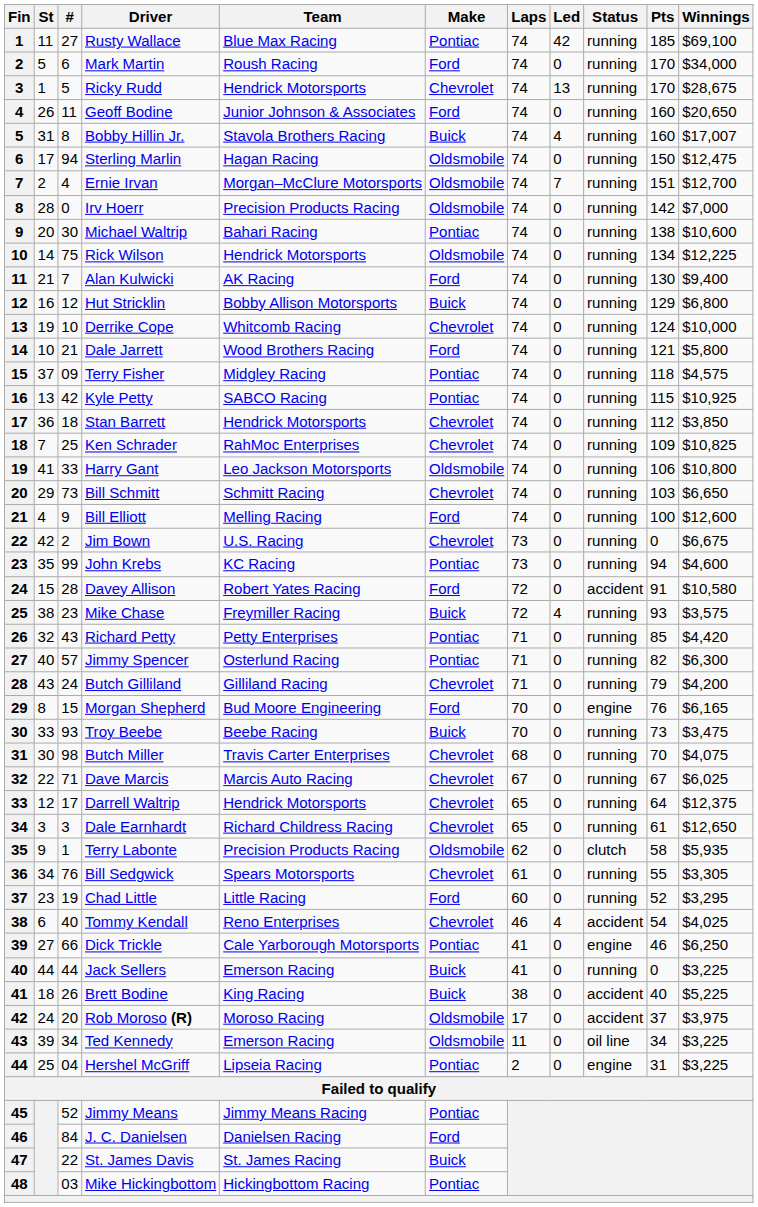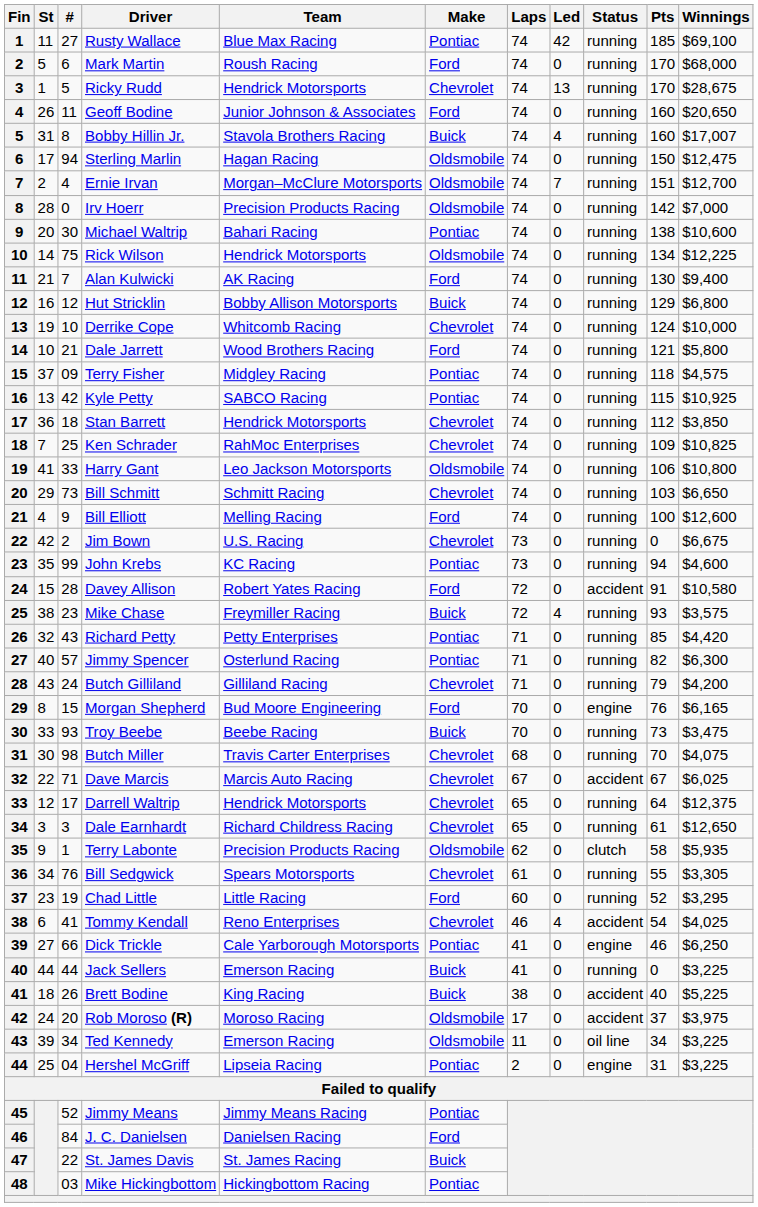 <table class="wikitable" style="font-size:95%">
 <tr>
 <th>Fin</th>
 <th>St</th>
 <th>#</th>
 <th>Driver</th>
 <th>Team</th>
 <th>Make</th>
 <th>Laps</th>
 <th>Led</th>
 <th>Status</th>
 <th>Pts</th>
 <th>Winnings</th>
 </tr>
 <tr>
 <th>1</th>
 <td>11</td>
 <td>27</td>
 <td><a href='#'>Rusty Wallace</a></td>
 <td><a href='#'>Blue Max Racing</a></td>
 <td><a href='#'>Pontiac</a></td>
 <td>74</td>
 <td>42</td>
 <td>running</td>
 <td>185</td>
 <td>$69,100</td>
 </tr>
 <tr>
 <th>2</th>
 <td>5</td>
 <td>6</td>
 <td><a href='#'>Mark Martin</a></td>
 <td><a href='#'>Roush Racing</a></td>
 <td><a href='#'>Ford</a></td>
 <td>74</td>
 <td>0</td>
 <td>running</td>
 <td>170</td>
-<td>$34,000</td>
+<td>$68,000</td>
 </tr>
 <tr>
 <th>3</th>
 <td>1</td>
 <td>5</td>
 <td><a href='#'>Ricky Rudd</a></td>
 <td><a href='#'>Hendrick Motorsports</a></td>
 <td><a href='#'>Chevrolet</a></td>
 <td>74</td>
 <td>13</td>
 <td>running</td>
 <td>170</td>
 <td>$28,675</td>
 </tr>
 <tr>
 <th>4</th>
 <td>26</td>
 <td>11</td>
 <td><a href='#'>Geoff Bodine</a></td>
 <td><a href='#'>Junior Johnson & Associates</a></td>
 <td><a href='#'>Ford</a></td>
 <td>74</td>
 <td>0</td>
 <td>running</td>
 <td>160</td>
 <td>$20,650</td>
 </tr>
 <tr>
 <th>5</th>
 <td>31</td>
 <td>8</td>
 <td><a href='#'>Bobby Hillin Jr.</a></td>
 <td><a href='#'>Stavola Brothers Racing</a></td>
 <td><a href='#'>Buick</a></td>
 <td>74</td>
 <td>4</td>
 <td>running</td>
 <td>160</td>
 <td>$17,007</td>
 </tr>
 <tr>
 <th>6</th>
 <td>17</td>
 <td>94</td>
 <td><a href='#'>Sterling Marlin</a></td>
 <td><a href='#'>Hagan Racing</a></td>
 <td><a href='#'>Oldsmobile</a></td>
 <td>74</td>
 <td>0</td>
 <td>running</td>
 <td>150</td>
 <td>$12,475</td>
 </tr>
 <tr>
 <th>7</th>
 <td>2</td>
 <td>4</td>
 <td><a href='#'>Ernie Irvan</a></td>
 <td><a href='#'>Morgan–McClure Motorsports</a></td>
 <td><a href='#'>Oldsmobile</a></td>
 <td>74</td>
 <td>7</td>
 <td>running</td>
 <td>151</td>
 <td>$12,700</td>
 </tr>
 <tr>
 <th>8</th>
 <td>28</td>
 <td>0</td>
 <td><a href='#'>Irv Hoerr</a></td>
 <td><a href='#'>Precision Products Racing</a></td>
 <td><a href='#'>Oldsmobile</a></td>
 <td>74</td>
 <td>0</td>
 <td>running</td>
 <td>142</td>
 <td>$7,000</td>
 </tr>
 <tr>
 <th>9</th>
 <td>20</td>
 <td>30</td>
 <td><a href='#'>Michael Waltrip</a></td>
 <td><a href='#'>Bahari Racing</a></td>
 <td><a href='#'>Pontiac</a></td>
 <td>74</td>
 <td>0</td>
 <td>running</td>
 <td>138</td>
 <td>$10,600</td>
 </tr>
 <tr>
 <th>10</th>
 <td>14</td>
 <td>75</td>
 <td><a href='#'>Rick Wilson</a></td>
 <td><a href='#'>Hendrick Motorsports</a></td>
 <td><a href='#'>Oldsmobile</a></td>
 <td>74</td>
 <td>0</td>
 <td>running</td>
 <td>134</td>
 <td>$12,225</td>
 </tr>
 <tr>
 <th>11</th>
 <td>21</td>
 <td>7</td>
 <td><a href='#'>Alan Kulwicki</a></td>
 <td><a href='#'>AK Racing</a></td>
 <td><a href='#'>Ford</a></td>
 <td>74</td>
 <td>0</td>
 <td>running</td>
 <td>130</td>
 <td>$9,400</td>
 </tr>
 <tr>
 <th>12</th>
 <td>16</td>
 <td>12</td>
 <td><a href='#'>Hut Stricklin</a></td>
 <td><a href='#'>Bobby Allison Motorsports</a></td>
 <td><a href='#'>Buick</a></td>
 <td>74</td>
 <td>0</td>
 <td>running</td>
 <td>129</td>
 <td>$6,800</td>
 </tr>
 <tr>
 <th>13</th>
 <td>19</td>
 <td>10</td>
 <td><a href='#'>Derrike Cope</a></td>
 <td><a href='#'>Whitcomb Racing</a></td>
 <td><a href='#'>Chevrolet</a></td>
 <td>74</td>
 <td>0</td>
 <td>running</td>
 <td>124</td>
 <td>$10,000</td>
 </tr>
 <tr>
 <th>14</th>
 <td>10</td>
 <td>21</td>
 <td><a href='#'>Dale Jarrett</a></td>
 <td><a href='#'>Wood Brothers Racing</a></td>
 <td><a href='#'>Ford</a></td>
 <td>74</td>
 <td>0</td>
 <td>running</td>
 <td>121</td>
 <td>$5,800</td>
 </tr>
 <tr>
 <th>15</th>
 <td>37</td>
 <td>09</td>
 <td><a href='#'>Terry Fisher</a></td>
 <td><a href='#'>Midgley Racing</a></td>
 <td><a href='#'>Pontiac</a></td>
 <td>74</td>
 <td>0</td>
 <td>running</td>
 <td>118</td>
 <td>$4,575</td>
 </tr>
 <tr>
 <th>16</th>
 <td>13</td>
 <td>42</td>
 <td><a href='#'>Kyle Petty</a></td>
 <td><a href='#'>SABCO Racing</a></td>
 <td><a href='#'>Pontiac</a></td>
 <td>74</td>
 <td>0</td>
 <td>running</td>
 <td>115</td>
 <td>$10,925</td>
 </tr>
 <tr>
 <th>17</th>
 <td>36</td>
 <td>18</td>
 <td><a href='#'>Stan Barrett</a></td>
 <td><a href='#'>Hendrick Motorsports</a></td>
 <td><a href='#'>Chevrolet</a></td>
 <td>74</td>
 <td>0</td>
 <td>running</td>
 <td>112</td>
 <td>$3,850</td>
 </tr>
 <tr>
 <th>18</th>
 <td>7</td>
 <td>25</td>
 <td><a href='#'>Ken Schrader</a></td>
 <td><a href='#'>RahMoc Enterprises</a></td>
 <td><a href='#'>Chevrolet</a></td>
 <td>74</td>
 <td>0</td>
 <td>running</td>
 <td>109</td>
 <td>$10,825</td>
 </tr>
 <tr>
 <th>19</th>
 <td>41</td>
 <td>33</td>
 <td><a href='#'>Harry Gant</a></td>
 <td><a href='#'>Leo Jackson Motorsports</a></td>
 <td><a href='#'>Oldsmobile</a></td>
 <td>74</td>
 <td>0</td>
 <td>running</td>
 <td>106</td>
 <td>$10,800</td>
 </tr>
 <tr>
 <th>20</th>
 <td>29</td>
 <td>73</td>
 <td><a href='#'>Bill Schmitt</a></td>
 <td><a href='#'>Schmitt Racing</a></td>
 <td><a href='#'>Chevrolet</a></td>
 <td>74</td>
 <td>0</td>
 <td>running</td>
 <td>103</td>
 <td>$6,650</td>
 </tr>
 <tr>
 <th>21</th>
 <td>4</td>
 <td>9</td>
 <td><a href='#'>Bill Elliott</a></td>
 <td><a href='#'>Melling Racing</a></td>
 <td><a href='#'>Ford</a></td>
 <td>74</td>
 <td>0</td>
 <td>running</td>
 <td>100</td>
 <td>$12,600</td>
 </tr>
 <tr>
 <th>22</th>
 <td>42</td>
 <td>2</td>
 <td><a href='#'>Jim Bown</a></td>
 <td><a href='#'>U.S. Racing</a></td>
 <td><a href='#'>Chevrolet</a></td>
 <td>73</td>
 <td>0</td>
 <td>running</td>
 <td>0</td>
 <td>$6,675</td>
 </tr>
 <tr>
 <th>23</th>
 <td>35</td>
 <td>99</td>
 <td><a href='#'>John Krebs</a></td>
 <td><a href='#'>KC Racing</a></td>
 <td><a href='#'>Pontiac</a></td>
 <td>73</td>
 <td>0</td>
 <td>running</td>
 <td>94</td>
 <td>$4,600</td>
 </tr>
 <tr>
 <th>24</th>
 <td>15</td>
 <td>28</td>
 <td><a href='#'>Davey Allison</a></td>
 <td><a href='#'>Robert Yates Racing</a></td>
 <td><a href='#'>Ford</a></td>
 <td>72</td>
 <td>0</td>
 <td>accident</td>
 <td>91</td>
 <td>$10,580</td>
 </tr>
 <tr>
 <th>25</th>
 <td>38</td>
 <td>23</td>
 <td><a href='#'>Mike Chase</a></td>
 <td><a href='#'>Freymiller Racing</a></td>
 <td><a href='#'>Buick</a></td>
 <td>72</td>
 <td>4</td>
 <td>running</td>
 <td>93</td>
 <td>$3,575</td>
 </tr>
 <tr>
 <th>26</th>
 <td>32</td>
 <td>43</td>
 <td><a href='#'>Richard Petty</a></td>
 <td><a href='#'>Petty Enterprises</a></td>
 <td><a href='#'>Pontiac</a></td>
 <td>71</td>
 <td>0</td>
 <td>running</td>
 <td>85</td>
 <td>$4,420</td>
 </tr>
 <tr>
 <th>27</th>
 <td>40</td>
 <td>57</td>
 <td><a href='#'>Jimmy Spencer</a></td>
 <td><a href='#'>Osterlund Racing</a></td>
 <td><a href='#'>Pontiac</a></td>
 <td>71</td>
 <td>0</td>
 <td>running</td>
 <td>82</td>
 <td>$6,300</td>
 </tr>
 <tr>
 <th>28</th>
 <td>43</td>
 <td>24</td>
 <td><a href='#'>Butch Gilliland</a></td>
 <td><a href='#'>Gilliland Racing</a></td>
 <td><a href='#'>Chevrolet</a></td>
 <td>71</td>
 <td>0</td>
 <td>running</td>
 <td>79</td>
 <td>$4,200</td>
 </tr>
 <tr>
 <th>29</th>
 <td>8</td>
 <td>15</td>
 <td><a href='#'>Morgan Shepherd</a></td>
 <td><a href='#'>Bud Moore Engineering</a></td>
 <td><a href='#'>Ford</a></td>
 <td>70</td>
 <td>0</td>
 <td>engine</td>
 <td>76</td>
 <td>$6,165</td>
 </tr>
 <tr>
 <th>30</th>
 <td>33</td>
 <td>93</td>
 <td><a href='#'>Troy Beebe</a></td>
 <td><a href='#'>Beebe Racing</a></td>
 <td><a href='#'>Buick</a></td>
 <td>70</td>
 <td>0</td>
 <td>running</td>
 <td>73</td>
 <td>$3,475</td>
 </tr>
 <tr>
 <th>31</th>
 <td>30</td>
 <td>98</td>
 <td><a href='#'>Butch Miller</a></td>
 <td><a href='#'>Travis Carter Enterprises</a></td>
 <td><a href='#'>Chevrolet</a></td>
 <td>68</td>
 <td>0</td>
 <td>running</td>
 <td>70</td>
 <td>$4,075</td>
 </tr>
 <tr>
 <th>32</th>
 <td>22</td>
 <td>71</td>
 <td><a href='#'>Dave Marcis</a></td>
 <td><a href='#'>Marcis Auto Racing</a></td>
 <td><a href='#'>Chevrolet</a></td>
 <td>67</td>
 <td>0</td>
-<td>running</td>
+<td>accident</td>
 <td>67</td>
 <td>$6,025</td>
 </tr>
 <tr>
 <th>33</th>
 <td>12</td>
 <td>17</td>
 <td><a href='#'>Darrell Waltrip</a></td>
 <td><a href='#'>Hendrick Motorsports</a></td>
 <td><a href='#'>Chevrolet</a></td>
 <td>65</td>
 <td>0</td>
 <td>running</td>
 <td>64</td>
 <td>$12,375</td>
 </tr>
 <tr>
 <th>34</th>
 <td>3</td>
 <td>3</td>
 <td><a href='#'>Dale Earnhardt</a></td>
 <td><a href='#'>Richard Childress Racing</a></td>
 <td><a href='#'>Chevrolet</a></td>
 <td>65</td>
 <td>0</td>
 <td>running</td>
 <td>61</td>
 <td>$12,650</td>
 </tr>
 <tr>
 <th>35</th>
 <td>9</td>
 <td>1</td>
 <td><a href='#'>Terry Labonte</a></td>
 <td><a href='#'>Precision Products Racing</a></td>
 <td><a href='#'>Oldsmobile</a></td>
 <td>62</td>
 <td>0</td>
 <td>clutch</td>
 <td>58</td>
 <td>$5,935</td>
 </tr>
 <tr>
 <th>36</th>
 <td>34</td>
 <td>76</td>
 <td><a href='#'>Bill Sedgwick</a></td>
 <td><a href='#'>Spears Motorsports</a></td>
 <td><a href='#'>Chevrolet</a></td>
 <td>61</td>
 <td>0</td>
 <td>running</td>
 <td>55</td>
 <td>$3,305</td>
 </tr>
 <tr>
 <th>37</th>
 <td>23</td>
 <td>19</td>
 <td><a href='#'>Chad Little</a></td>
 <td><a href='#'>Little Racing</a></td>
 <td><a href='#'>Ford</a></td>
 <td>60</td>
 <td>0</td>
 <td>running</td>
 <td>52</td>
 <td>$3,295</td>
 </tr>
 <tr>
 <th>38</th>
 <td>6</td>
-<td>40</td>
+<td>41</td>
 <td><a href='#'>Tommy Kendall</a></td>
 <td><a href='#'>Reno Enterprises</a></td>
 <td><a href='#'>Chevrolet</a></td>
 <td>46</td>
 <td>4</td>
 <td>accident</td>
 <td>54</td>
 <td>$4,025</td>
 </tr>
 <tr>
 <th>39</th>
 <td>27</td>
 <td>66</td>
 <td><a href='#'>Dick Trickle</a></td>
 <td><a href='#'>Cale Yarborough Motorsports</a></td>
 <td><a href='#'>Pontiac</a></td>
 <td>41</td>
 <td>0</td>
 <td>engine</td>
 <td>46</td>
 <td>$6,250</td>
 </tr>
 <tr>
 <th>40</th>
 <td>44</td>
 <td>44</td>
 <td><a href='#'>Jack Sellers</a></td>
 <td><a href='#'>Emerson Racing</a></td>
 <td><a href='#'>Buick</a></td>
 <td>41</td>
 <td>0</td>
 <td>running</td>
 <td>0</td>
 <td>$3,225</td>
 </tr>
 <tr>
 <th>41</th>
 <td>18</td>
 <td>26</td>
 <td><a href='#'>Brett Bodine</a></td>
 <td><a href='#'>King Racing</a></td>
 <td><a href='#'>Buick</a></td>
 <td>38</td>
 <td>0</td>
 <td>accident</td>
 <td>40</td>
 <td>$5,225</td>
 </tr>
 <tr>
 <th>42</th>
 <td>24</td>
 <td>20</td>
 <td><a href='#'>Rob Moroso</a> <strong>(R)</strong></td>
 <td><a href='#'>Moroso Racing</a></td>
 <td><a href='#'>Oldsmobile</a></td>
 <td>17</td>
 <td>0</td>
 <td>accident</td>
 <td>37</td>
 <td>$3,975</td>
 </tr>
 <tr>
 <th>43</th>
 <td>39</td>
 <td>34</td>
 <td><a href='#'>Ted Kennedy</a></td>
 <td><a href='#'>Emerson Racing</a></td>
 <td><a href='#'>Oldsmobile</a></td>
 <td>11</td>
 <td>0</td>
 <td>oil line</td>
 <td>34</td>
 <td>$3,225</td>
 </tr>
 <tr>
 <th>44</th>
 <td>25</td>
 <td>04</td>
 <td><a href='#'>Hershel McGriff</a></td>
 <td><a href='#'>Lipseia Racing</a></td>
 <td><a href='#'>Pontiac</a></td>
 <td>2</td>
 <td>0</td>
 <td>engine</td>
 <td>31</td>
 <td>$3,225</td>
 </tr>
 <tr>
 <th colspan="11">Failed to qualify</th>
 </tr>
 <tr>
 <th>45</th>
 <th rowspan="4"></th>
 <td>52</td>
 <td><a href='#'>Jimmy Means</a></td>
 <td><a href='#'>Jimmy Means Racing</a></td>
 <td><a href='#'>Pontiac</a></td>
 <th colspan="5" rowspan="4"></th>
 </tr>
 <tr>
 <th>46</th>
 <td>84</td>
 <td><a href='#'>J. C. Danielsen</a></td>
 <td><a href='#'>Danielsen Racing</a></td>
 <td><a href='#'>Ford</a></td>
 </tr>
 <tr>
 <th>47</th>
 <td>22</td>
 <td><a href='#'>St. James Davis</a></td>
 <td><a href='#'>St. James Racing</a></td>
 <td><a href='#'>Buick</a></td>
 </tr>
 <tr>
 <th>48</th>
 <td>03</td>
 <td><a href='#'>Mike Hickingbottom</a></td>
 <td><a href='#'>Hickingbottom Racing</a></td>
 <td><a href='#'>Pontiac</a></td>
 </tr>
 <tr>
 <th colspan="11"></th>
 </tr>
 </table>
